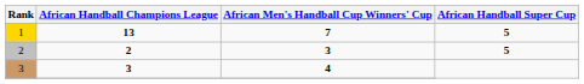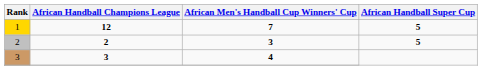 <table class="wikitable" style="text-align:center; font-size:90%;">
 <tr>
 <th>Rank</th>
 <th><a href='#'>African Handball Champions League</a></th>
 <th><a href='#'>African Men's Handball Cup Winners' Cup</a></th>
 <th><a href='#'>African Handball Super Cup</a></th>
 </tr>
 <tr>
 <td align="center" style="background:gold;">1</td>
-<td><strong>13</strong></td>
+<td><strong>12</strong></td>
 <td><strong>7</strong></td>
 <td><strong>5</strong></td>
 </tr>
 <tr>
 <td align="center" style="background:silver;">2</td>
 <td><strong>2</strong></td>
 <td><strong>3</strong></td>
 <td><strong>5</strong></td>
 </tr>
 <tr>
 <td align="center" style="background:#cc9966;">3</td>
 <td><strong>3</strong></td>
 <td><strong>4</strong></td>
 </tr>
 <tr>
 </tr>
 <tr>
 </tr>
 </table>
